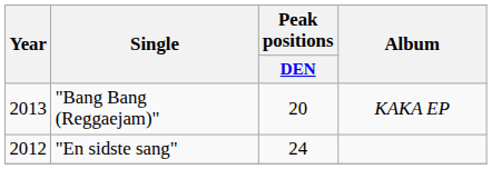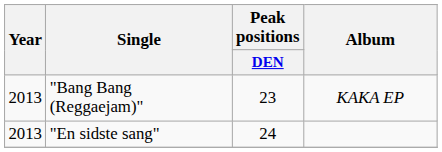 <table class="wikitable">
 <tr>
 <th align="center" rowspan="2" width="10">Year</th>
 <th align="center" rowspan="2" width="170">Single</th>
 <th align="center" colspan="1" width="20">Peak positions</th>
 <th align="center" rowspan="2" width="120">Album</th>
 </tr>
 <tr>
 <th scope="col" style="width:3em;font-size:90%;"><a href='#'>DEN</a><br></th>
 </tr>
 <tr>
 <td style="text-align:center;">2013</td>
 <td>"Bang Bang (Reggaejam)"</td>
-<td style="text-align:center;">20</td>
+<td style="text-align:center;">23</td>
 <td style="text-align:center;"><em>KAKA EP</em></td>
 </tr>
 <tr>
-<td style="text-align:center;">2012</td>
+<td style="text-align:center;">2013</td>
 <td>"En sidste sang"</td>
 <td style="text-align:center;">24</td>
 <td style="text-align:center;"></td>
 </tr>
 <tr>
 </tr>
 </table>
